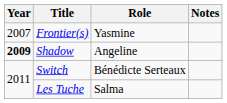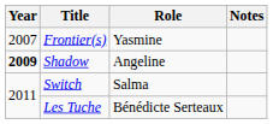 <table class="wikitable sortable">
 <tr>
 <th>Year</th>
 <th>Title</th>
 <th>Role</th>
 <th class="unsortable">Notes</th>
 </tr>
 <tr>
 <td>2007</td>
 <td><em><a href='#'>Frontier(s)</a></em></td>
 <td>Yasmine</td>
 <td></td>
 </tr>
 <tr>
 <td><strong>2009</strong></td>
 <td><em><a href='#'>Shadow</a></em></td>
 <td>Angeline</td>
 <td></td>
 </tr>
 <tr>
 <td rowspan=2>2011</td>
 <td><em><a href='#'>Switch</a></em></td>
-<td>Bénédicte Serteaux</td>
+<td>Salma</td>
 <td></td>
 </tr>
 <tr>
 <td><em><a href='#'>Les Tuche</a></em></td>
-<td>Salma</td>
+<td>Bénédicte Serteaux</td>
 <td></td>
 </tr>
 </table>
